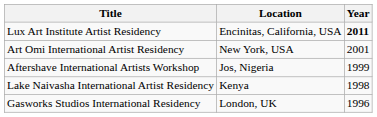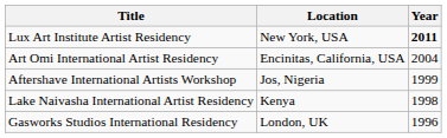 <table class="wikitable">
 <tr>
 <th>Title</th>
 <th>Location</th>
 <th>Year</th>
 </tr>
 <tr>
 <td>Lux Art Institute Artist Residency</td>
-<td>Encinitas, California, USA</td>
+<td>New York, USA</td>
 <td><strong>2011</strong></td>
 </tr>
 <tr>
 <td>Art Omi International Artist Residency</td>
-<td>New York, USA</td>
-<td>2001</td>
+<td>Encinitas, California, USA</td>
+<td>2004</td>
 </tr>
 <tr>
 <td>Aftershave International Artists Workshop</td>
 <td>Jos, Nigeria</td>
 <td>1999</td>
 </tr>
 <tr>
 <td>Lake Naivasha International Artist Residency</td>
 <td>Kenya</td>
 <td>1998</td>
 </tr>
 <tr>
 <td>Gasworks Studios International Residency</td>
 <td>London, UK</td>
 <td>1996</td>
 </tr>
 </table>
